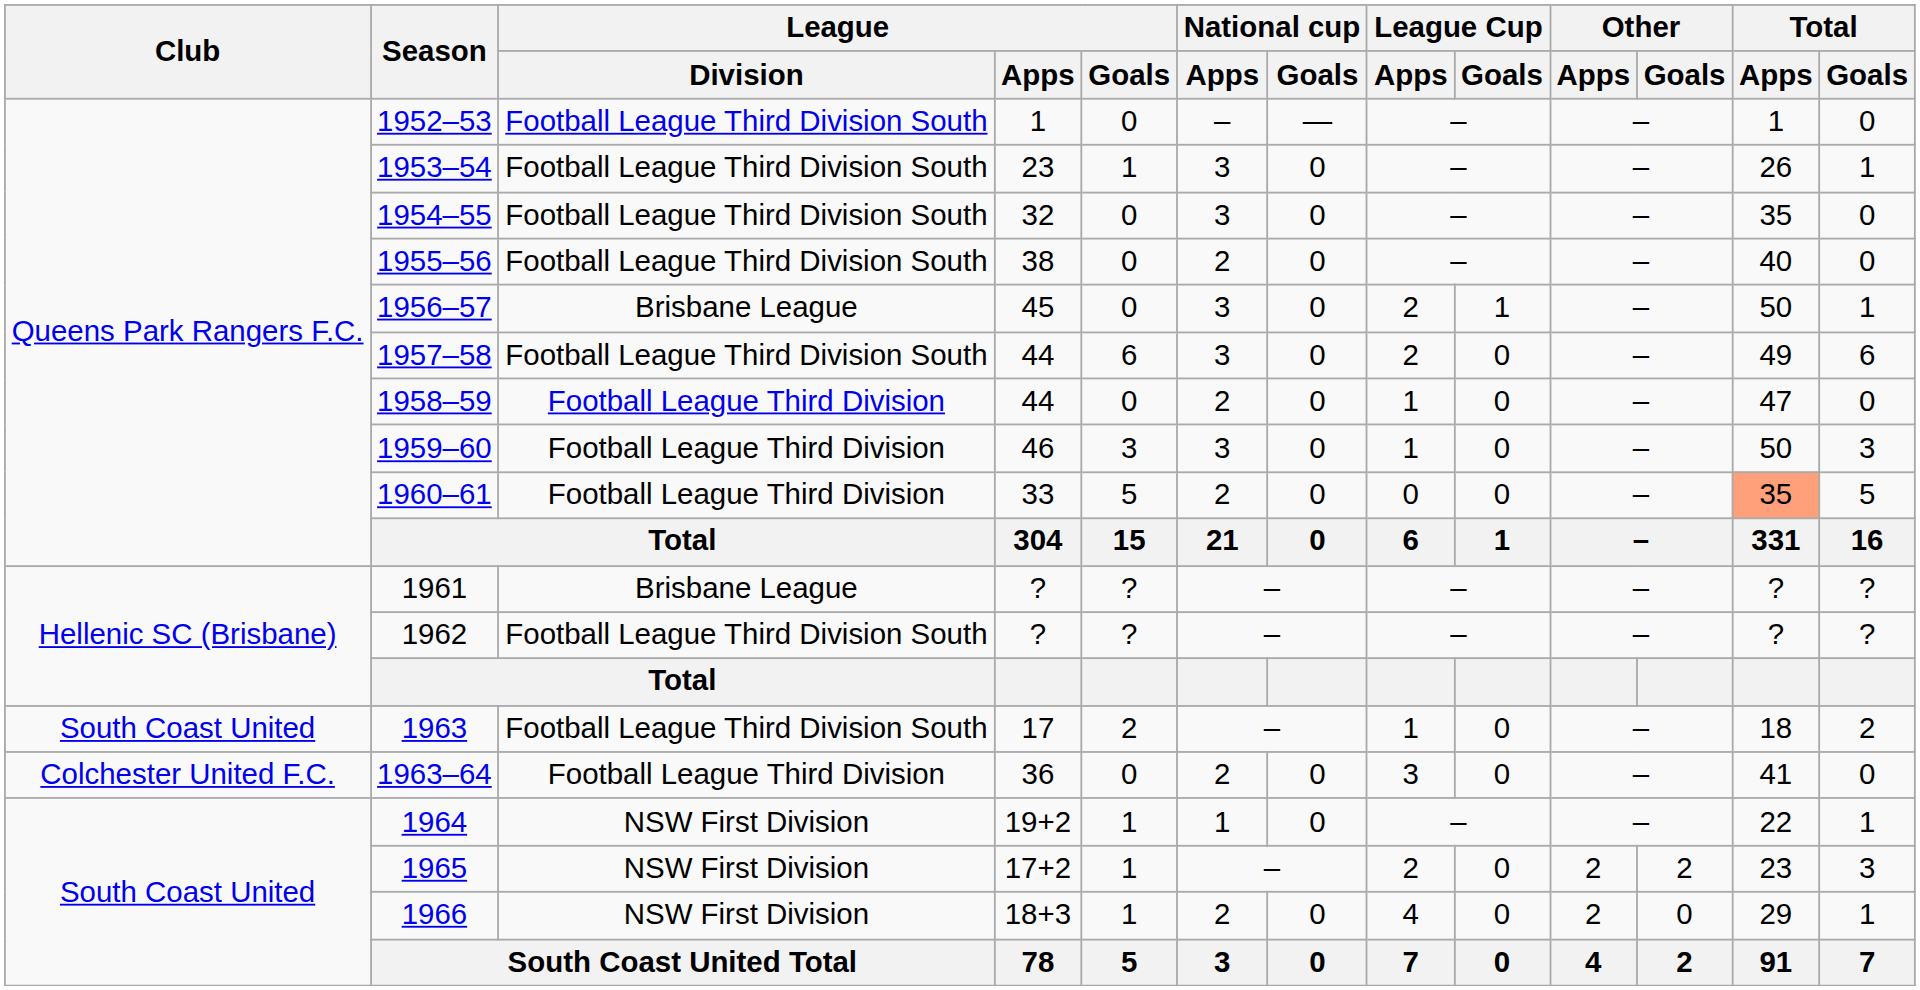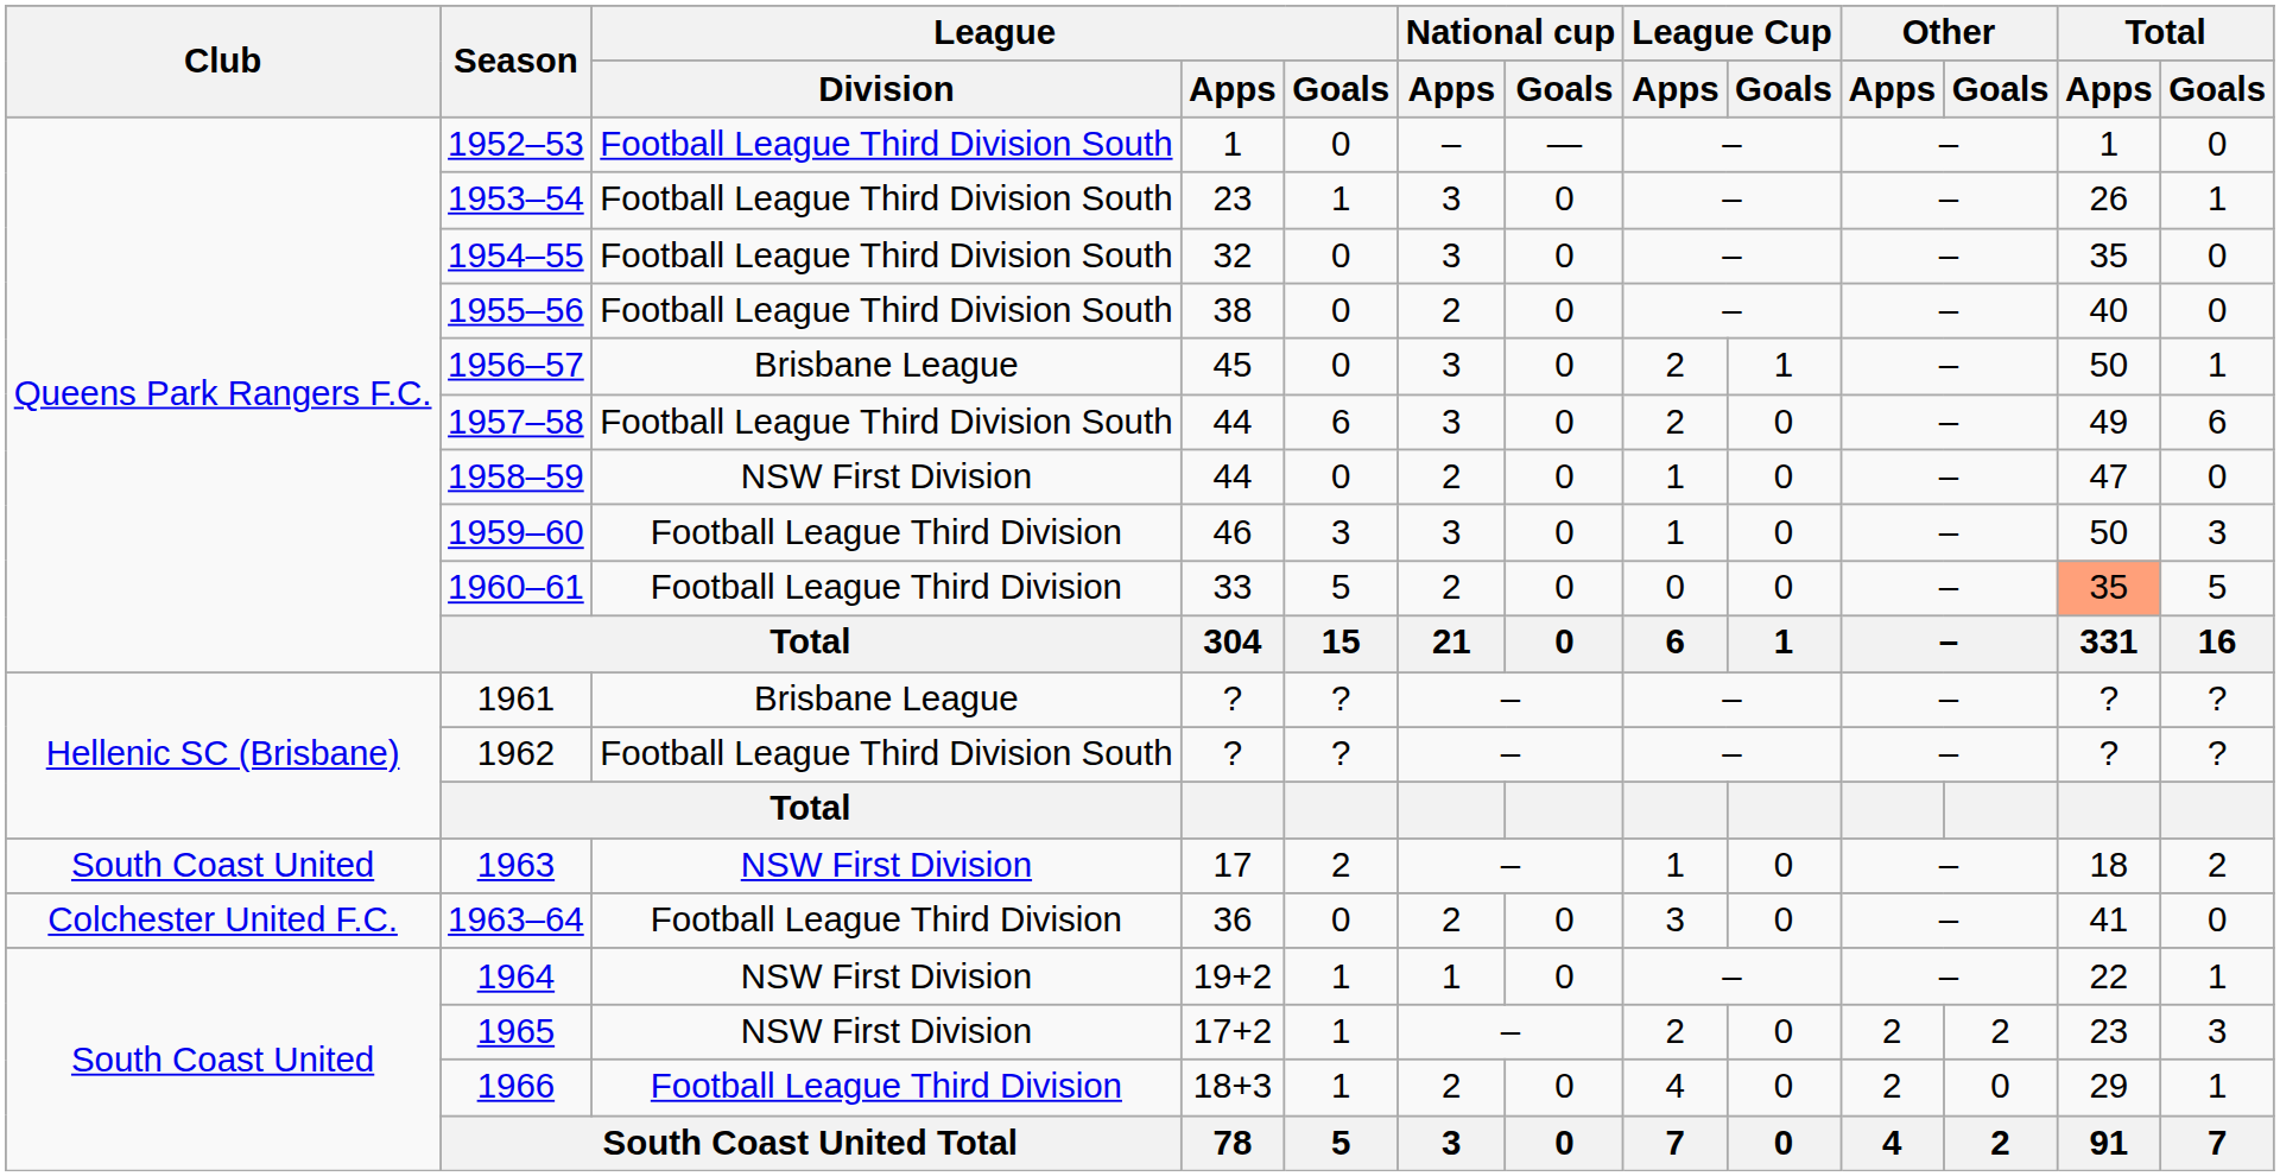 <table class="wikitable" style="text-align:center">
 <tr>
 <th rowspan="2">Club</th>
 <th rowspan="2">Season</th>
 <th colspan="3">League</th>
 <th colspan="2">National cup</th>
 <th colspan="2">League Cup</th>
 <th colspan="2">Other</th>
 <th colspan="2">Total</th>
 </tr>
 <tr>
 <th>Division</th>
 <th>Apps</th>
 <th>Goals</th>
 <th>Apps</th>
 <th>Goals</th>
 <th>Apps</th>
 <th>Goals</th>
 <th>Apps</th>
 <th>Goals</th>
 <th>Apps</th>
 <th>Goals</th>
 </tr>
 <tr>
 <td rowspan="10"><a href='#'>Queens Park Rangers F.C.</a></td>
 <td><a href='#'>1952–53</a></td>
 <td><a href='#'>Football League Third Division South</a></td>
 <td>1</td>
 <td>0</td>
 <td>–</td>
 <td>—</td>
 <td colspan="2">–</td>
 <td colspan="2">–</td>
 <td>1</td>
 <td>0</td>
 </tr>
 <tr>
 <td><a href='#'>1953–54</a></td>
 <td>Football League Third Division South</td>
 <td>23</td>
 <td>1</td>
 <td>3</td>
 <td>0</td>
 <td colspan="2">–</td>
 <td colspan="2">–</td>
 <td>26</td>
 <td>1</td>
 </tr>
 <tr>
 <td><a href='#'>1954–55</a></td>
 <td>Football League Third Division South</td>
 <td>32</td>
 <td>0</td>
 <td>3</td>
 <td>0</td>
 <td colspan="2">–</td>
 <td colspan="2">–</td>
 <td>35</td>
 <td>0</td>
 </tr>
 <tr>
 <td><a href='#'>1955–56</a></td>
 <td>Football League Third Division South</td>
 <td>38</td>
 <td>0</td>
 <td>2</td>
 <td>0</td>
 <td colspan="2">–</td>
 <td colspan="2">–</td>
 <td>40</td>
 <td>0</td>
 </tr>
 <tr>
 <td><a href='#'>1956–57</a></td>
 <td>Brisbane League</td>
 <td>45</td>
 <td>0</td>
 <td>3</td>
 <td>0</td>
 <td>2</td>
 <td>1</td>
 <td colspan="2">–</td>
 <td>50</td>
 <td>1</td>
 </tr>
 <tr>
 <td><a href='#'>1957–58</a></td>
 <td>Football League Third Division South</td>
 <td>44</td>
 <td>6</td>
 <td>3</td>
 <td>0</td>
 <td>2</td>
 <td>0</td>
 <td colspan="2">–</td>
 <td>49</td>
 <td>6</td>
 </tr>
 <tr>
 <td><a href='#'>1958–59</a></td>
-<td><a href='#'>Football League Third Division</a></td>
+<td>NSW First Division</td>
 <td>44</td>
 <td>0</td>
 <td>2</td>
 <td>0</td>
 <td>1</td>
 <td>0</td>
 <td colspan="2">–</td>
 <td>47</td>
 <td>0</td>
 </tr>
 <tr>
 <td><a href='#'>1959–60</a></td>
 <td>Football League Third Division</td>
 <td>46</td>
 <td>3</td>
 <td>3</td>
 <td>0</td>
 <td>1</td>
 <td>0</td>
 <td colspan="2">–</td>
 <td>50</td>
 <td>3</td>
 </tr>
 <tr>
 <td><a href='#'>1960–61</a></td>
 <td>Football League Third Division</td>
 <td>33</td>
 <td>5</td>
 <td>2</td>
 <td>0</td>
 <td>0</td>
 <td>0</td>
 <td colspan="2">–</td>
 <td style="background: lightsalmon;">35</td>
 <td>5</td>
 </tr>
 <tr>
 <th colspan="2">Total</th>
 <th>304</th>
 <th>15</th>
 <th>21</th>
 <th>0</th>
 <th>6</th>
 <th>1</th>
 <th colspan="2">–</th>
 <th>331</th>
 <th>16</th>
 </tr>
 <tr>
 <td rowspan="3"><a href='#'>Hellenic SC (Brisbane)</a></td>
 <td>1961</td>
 <td>Brisbane League</td>
 <td>?</td>
 <td>?</td>
 <td colspan="2">–</td>
 <td colspan="2">–</td>
 <td colspan="2">–</td>
 <td>?</td>
 <td>?</td>
 </tr>
 <tr>
 <td>1962</td>
 <td>Football League Third Division South</td>
 <td>?</td>
 <td>?</td>
 <td colspan="2">–</td>
 <td colspan="2">–</td>
 <td colspan="2">–</td>
 <td>?</td>
 <td>?</td>
 </tr>
 <tr>
 <th colspan="2">Total</th>
 <th></th>
 <th></th>
 <th></th>
 <th></th>
 <th></th>
 <th></th>
 <th></th>
 <th></th>
 <th></th>
 <th></th>
 </tr>
 <tr>
 <td><a href='#'>South Coast United</a></td>
 <td><a href='#'>1963</a></td>
-<td>Football League Third Division South</td>
+<td><a href='#'>NSW First Division</a></td>
 <td>17</td>
 <td>2</td>
 <td colspan="2">–</td>
 <td>1</td>
 <td>0</td>
 <td colspan="2">–</td>
 <td>18</td>
 <td>2</td>
 </tr>
 <tr>
 <td><a href='#'>Colchester United F.C.</a></td>
 <td><a href='#'>1963–64</a></td>
 <td>Football League Third Division</td>
 <td>36</td>
 <td>0</td>
 <td>2</td>
 <td>0</td>
 <td>3</td>
 <td>0</td>
 <td colspan="2">–</td>
 <td>41</td>
 <td>0</td>
 </tr>
 <tr>
 <td rowspan="4"><a href='#'>South Coast United</a></td>
 <td><a href='#'>1964</a></td>
 <td>NSW First Division</td>
 <td>19+2</td>
 <td>1</td>
 <td>1</td>
 <td>0</td>
 <td colspan="2">–</td>
 <td colspan="2">–</td>
 <td>22</td>
 <td>1</td>
 </tr>
 <tr>
 <td><a href='#'>1965</a></td>
 <td>NSW First Division</td>
 <td>17+2</td>
 <td>1</td>
 <td colspan="2">–</td>
 <td>2</td>
 <td>0</td>
 <td>2</td>
 <td>2</td>
 <td>23</td>
 <td>3</td>
 </tr>
 <tr>
 <td><a href='#'>1966</a></td>
-<td>NSW First Division</td>
+<td><a href='#'>Football League Third Division</a></td>
 <td>18+3</td>
 <td>1</td>
 <td>2</td>
 <td>0</td>
 <td>4</td>
 <td>0</td>
 <td>2</td>
 <td>0</td>
 <td>29</td>
 <td>1</td>
 </tr>
 <tr>
 <th colspan="2">South Coast United Total</th>
 <th>78</th>
 <th>5</th>
 <th>3</th>
 <th>0</th>
 <th>7</th>
 <th>0</th>
 <th>4</th>
 <th>2</th>
 <th>91</th>
 <th>7</th>
 </tr>
 </table>
